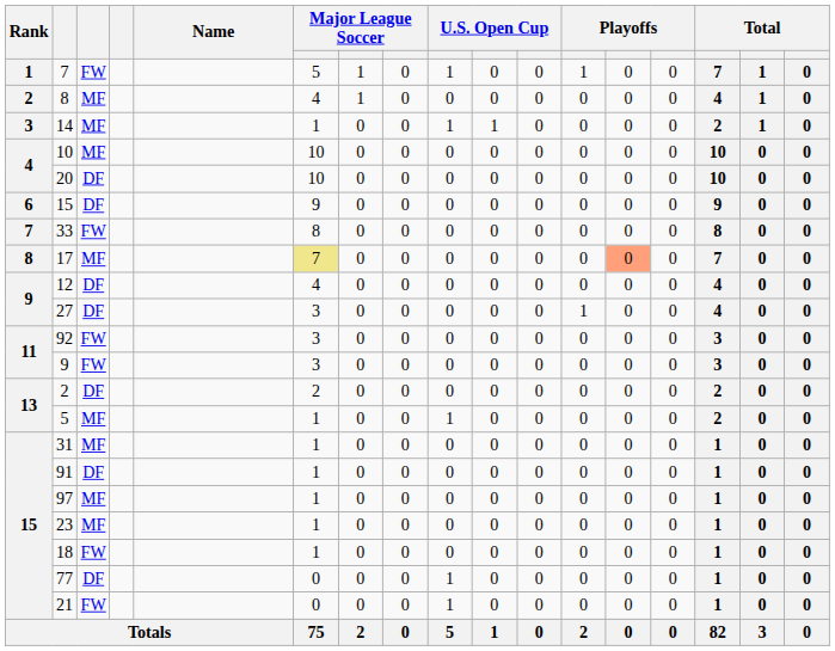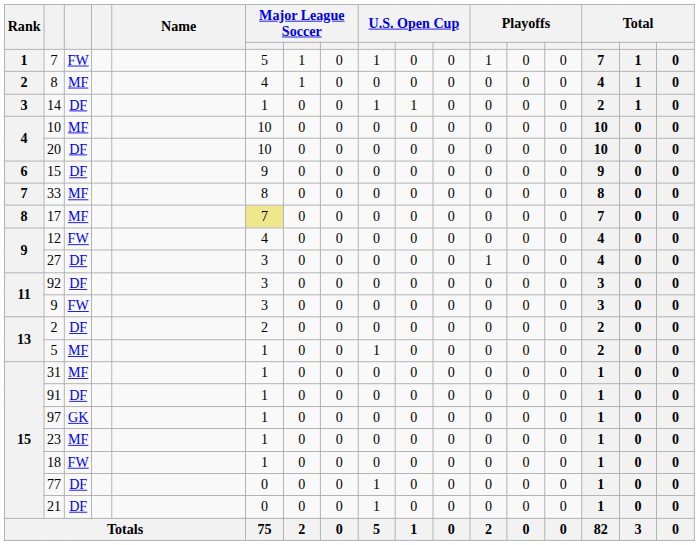 <table class="wikitable sortable" style="text-align:center;" >
 <tr>
 <th rowspan="2" width="15">Rank</th>
 <th rowspan="2" width="15"></th>
 <th rowspan="2" width="15"></th>
 <th rowspan="2" width="15"></th>
 <th rowspan="2" width="145">Name</th>
 <th colspan="3" width="120"><a href='#'>Major League Soccer</a></th>
 <th colspan="3" width="120"><a href='#'>U.S. Open Cup</a></th>
 <th colspan="3" width="120">Playoffs</th>
 <th colspan="3" width="120">Total</th>
 </tr>
 <tr>
 <th style="width:30px"></th>
 <th style="width:30px"></th>
 <th style="width:30px"></th>
 <th style="width:30px"></th>
 <th style="width:30px"></th>
 <th style="width:30px"></th>
 <th style="width:30px"></th>
 <th style="width:30px"></th>
 <th style="width:30px"></th>
 <th style="width:30px"></th>
 <th style="width:30px"></th>
 <th style="width:30px"></th>
 </tr>
 <tr>
 <th>1</th>
 <td>7</td>
 <td><a href='#'>FW</a></td>
 <td></td>
 <td align="left"><br></td>
 <td>5</td>
 <td>1</td>
 <td>0<br></td>
 <td>1</td>
 <td>0</td>
 <td>0<br></td>
 <td>1</td>
 <td>0</td>
 <td>0<br></td>
 <th>7</th>
 <th>1</th>
 <th>0</th>
 </tr>
 <tr>
 <th>2</th>
 <td>8</td>
 <td><a href='#'>MF</a></td>
 <td></td>
 <td align="left"><br></td>
 <td>4</td>
 <td>1</td>
 <td>0<br></td>
 <td>0</td>
 <td>0</td>
 <td>0<br></td>
 <td>0</td>
 <td>0</td>
 <td>0<br></td>
 <th>4</th>
 <th>1</th>
 <th>0</th>
 </tr>
 <tr>
 <th>3</th>
 <td>14</td>
-<td><a href='#'>MF</a></td>
+<td><a href='#'>DF</a></td>
 <td></td>
 <td align="left"><br></td>
 <td>1</td>
 <td>0</td>
 <td>0<br></td>
 <td>1</td>
 <td>1</td>
 <td>0<br></td>
 <td>0</td>
 <td>0</td>
 <td>0<br></td>
 <th>2</th>
 <th>1</th>
 <th>0</th>
 </tr>
 <tr>
 <th rowspan="2">4</th>
 <td>10</td>
 <td><a href='#'>MF</a></td>
 <td></td>
 <td align="left"><br></td>
 <td>10</td>
 <td>0</td>
 <td>0<br></td>
 <td>0</td>
 <td>0</td>
 <td>0<br></td>
 <td>0</td>
 <td>0</td>
 <td>0<br></td>
 <th>10</th>
 <th>0</th>
 <th>0</th>
 </tr>
 <tr>
 <td>20</td>
 <td><a href='#'>DF</a></td>
 <td></td>
 <td align="left"><br></td>
 <td>10</td>
 <td>0</td>
 <td>0<br></td>
 <td>0</td>
 <td>0</td>
 <td>0<br></td>
 <td>0</td>
 <td>0</td>
 <td>0<br></td>
 <th>10</th>
 <th>0</th>
 <th>0</th>
 </tr>
 <tr>
 <th>6</th>
 <td>15</td>
 <td><a href='#'>DF</a></td>
 <td></td>
 <td align="left"><br></td>
 <td>9</td>
 <td>0</td>
 <td>0<br></td>
 <td>0</td>
 <td>0</td>
 <td>0<br></td>
 <td>0</td>
 <td>0</td>
 <td>0<br></td>
 <th>9</th>
 <th>0</th>
 <th>0</th>
 </tr>
 <tr>
 <th>7</th>
 <td>33</td>
-<td><a href='#'>FW</a></td>
+<td><a href='#'>MF</a></td>
 <td></td>
 <td align="left"><br></td>
 <td>8</td>
 <td>0</td>
 <td>0<br></td>
 <td>0</td>
 <td>0</td>
 <td>0<br></td>
 <td>0</td>
 <td>0</td>
 <td>0<br></td>
 <th>8</th>
 <th>0</th>
 <th>0</th>
 </tr>
 <tr>
 <th>8</th>
 <td>17</td>
 <td><a href='#'>MF</a></td>
 <td></td>
 <td align="left"><br></td>
 <td style="background: khaki;">7</td>
 <td>0</td>
 <td>0<br></td>
 <td>0</td>
 <td>0</td>
 <td>0<br></td>
 <td>0</td>
-<td style="background: lightsalmon;">0</td>
+<td>0</td>
 <td>0<br></td>
 <th>7</th>
 <th>0</th>
 <th>0</th>
 </tr>
 <tr>
 <th rowspan="2">9</th>
 <td>12</td>
-<td><a href='#'>DF</a></td>
+<td><a href='#'>FW</a></td>
 <td></td>
 <td align="left"><br></td>
 <td>4</td>
 <td>0</td>
 <td>0<br></td>
 <td>0</td>
 <td>0</td>
 <td>0<br></td>
 <td>0</td>
 <td>0</td>
 <td>0<br></td>
 <th>4</th>
 <th>0</th>
 <th>0</th>
 </tr>
 <tr>
 <td>27</td>
 <td><a href='#'>DF</a></td>
 <td></td>
 <td align="left"><br></td>
 <td>3</td>
 <td>0</td>
 <td>0<br></td>
 <td>0</td>
 <td>0</td>
 <td>0<br></td>
 <td>1</td>
 <td>0</td>
 <td>0<br></td>
 <th>4</th>
 <th>0</th>
 <th>0</th>
 </tr>
 <tr>
 <th rowspan="2">11</th>
 <td>92</td>
-<td><a href='#'>FW</a></td>
+<td><a href='#'>DF</a></td>
 <td></td>
 <td align="left"><br></td>
 <td>3</td>
 <td>0</td>
 <td>0<br></td>
 <td>0</td>
 <td>0</td>
 <td>0<br></td>
 <td>0</td>
 <td>0</td>
 <td>0<br></td>
 <th>3</th>
 <th>0</th>
 <th>0</th>
 </tr>
 <tr>
 <td>9</td>
 <td><a href='#'>FW</a></td>
 <td></td>
 <td align="left"><br></td>
 <td>3</td>
 <td>0</td>
 <td>0<br></td>
 <td>0</td>
 <td>0</td>
 <td>0<br></td>
 <td>0</td>
 <td>0</td>
 <td>0<br></td>
 <th>3</th>
 <th>0</th>
 <th>0</th>
 </tr>
 <tr>
 <th rowspan="2">13</th>
 <td>2</td>
 <td><a href='#'>DF</a></td>
 <td></td>
 <td align="left"><br></td>
 <td>2</td>
 <td>0</td>
 <td>0<br></td>
 <td>0</td>
 <td>0</td>
 <td>0<br></td>
 <td>0</td>
 <td>0</td>
 <td>0<br></td>
 <th>2</th>
 <th>0</th>
 <th>0</th>
 </tr>
 <tr>
 <td>5</td>
 <td><a href='#'>MF</a></td>
 <td></td>
 <td align="left"><br></td>
 <td>1</td>
 <td>0</td>
 <td>0<br></td>
 <td>1</td>
 <td>0</td>
 <td>0<br></td>
 <td>0</td>
 <td>0</td>
 <td>0<br></td>
 <th>2</th>
 <th>0</th>
 <th>0</th>
 </tr>
 <tr>
 <th rowspan="7">15</th>
 <td>31</td>
 <td><a href='#'>MF</a></td>
 <td></td>
 <td align="left"><br></td>
 <td>1</td>
 <td>0</td>
 <td>0<br></td>
 <td>0</td>
 <td>0</td>
 <td>0<br></td>
 <td>0</td>
 <td>0</td>
 <td>0<br></td>
 <th>1</th>
 <th>0</th>
 <th>0</th>
 </tr>
 <tr>
 <td>91</td>
 <td><a href='#'>DF</a></td>
 <td></td>
 <td align="left"><br></td>
 <td>1</td>
 <td>0</td>
 <td>0<br></td>
 <td>0</td>
 <td>0</td>
 <td>0<br></td>
 <td>0</td>
 <td>0</td>
 <td>0<br></td>
 <th>1</th>
 <th>0</th>
 <th>0</th>
 </tr>
 <tr>
 <td>97</td>
-<td><a href='#'>MF</a></td>
+<td><a href='#'>GK</a></td>
 <td></td>
 <td align="left"><br></td>
 <td>1</td>
 <td>0</td>
 <td>0<br></td>
 <td>0</td>
 <td>0</td>
 <td>0<br></td>
 <td>0</td>
 <td>0</td>
 <td>0<br></td>
 <th>1</th>
 <th>0</th>
 <th>0</th>
 </tr>
 <tr>
 <td>23</td>
 <td><a href='#'>MF</a></td>
 <td></td>
 <td align="left"><br></td>
 <td>1</td>
 <td>0</td>
 <td>0<br></td>
 <td>0</td>
 <td>0</td>
 <td>0<br></td>
 <td>0</td>
 <td>0</td>
 <td>0<br></td>
 <th>1</th>
 <th>0</th>
 <th>0</th>
 </tr>
 <tr>
 <td>18</td>
 <td><a href='#'>FW</a></td>
 <td></td>
 <td align="left"><br></td>
 <td>1</td>
 <td>0</td>
 <td>0<br></td>
 <td>0</td>
 <td>0</td>
 <td>0<br></td>
 <td>0</td>
 <td>0</td>
 <td>0<br></td>
 <th>1</th>
 <th>0</th>
 <th>0</th>
 </tr>
 <tr>
 <td>77</td>
 <td><a href='#'>DF</a></td>
 <td></td>
 <td align="left"><br></td>
 <td>0</td>
 <td>0</td>
 <td>0<br></td>
 <td>1</td>
 <td>0</td>
 <td>0<br></td>
 <td>0</td>
 <td>0</td>
 <td>0<br></td>
 <th>1</th>
 <th>0</th>
 <th>0</th>
 </tr>
 <tr>
 <td>21</td>
-<td><a href='#'>FW</a></td>
+<td><a href='#'>DF</a></td>
 <td></td>
 <td align="left"><br></td>
 <td>0</td>
 <td>0</td>
 <td>0<br></td>
 <td>1</td>
 <td>0</td>
 <td>0<br></td>
 <td>0</td>
 <td>0</td>
 <td>0<br></td>
 <th>1</th>
 <th>0</th>
 <th>0</th>
 </tr>
 <tr>
 <th colspan="5">Totals</th>
 <th>75</th>
 <th>2</th>
 <th>0</th>
 <th>5</th>
 <th>1</th>
 <th>0</th>
 <th>2</th>
 <th>0</th>
 <th>0</th>
 <th>82</th>
 <th>3</th>
 <th>0</th>
 </tr>
 </table>
